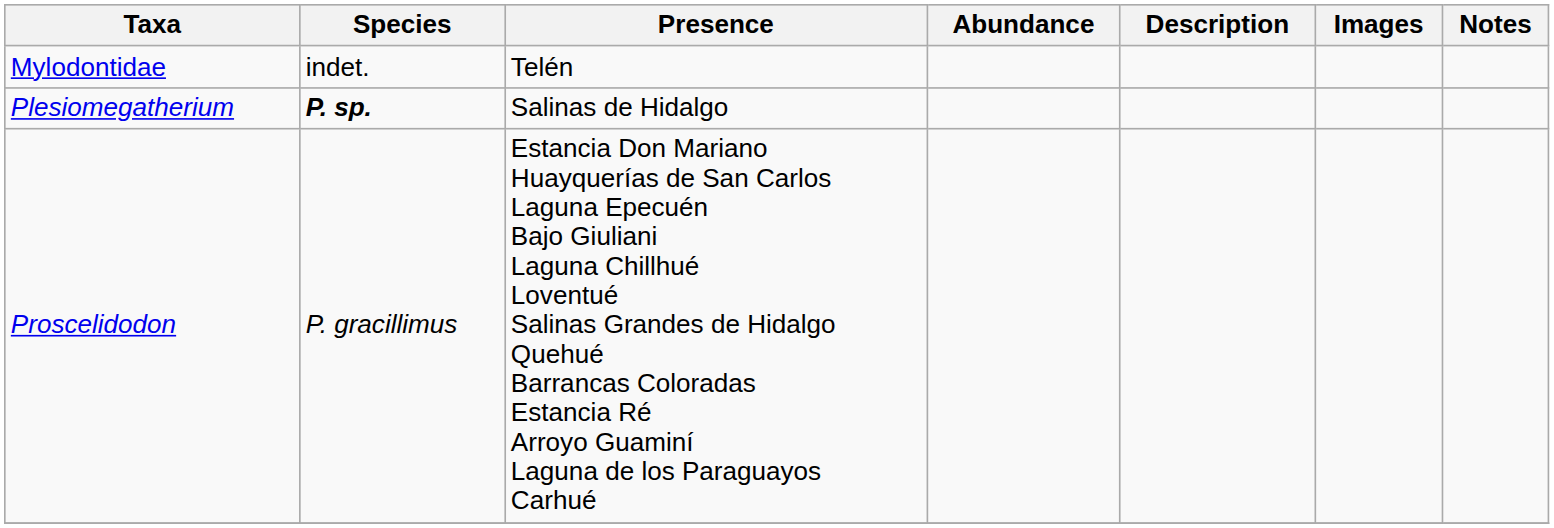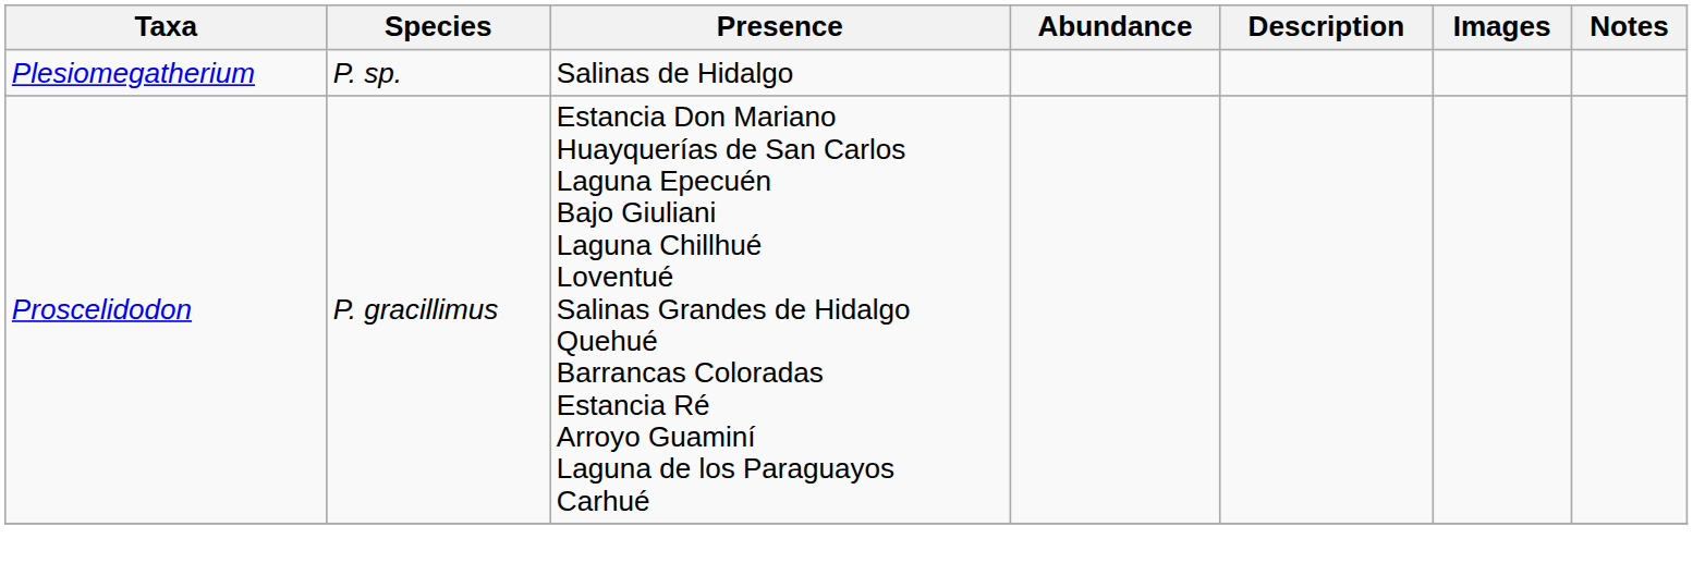 <table class="wikitable sortable" align="center" width="75%">
 <tr>
 <th>Taxa</th>
 <th>Species</th>
 <th>Presence</th>
 <th>Abundance</th>
 <th>Description</th>
 <th>Images</th>
 <th>Notes</th>
 </tr>
 <tr>
-<td><a href='#'>Mylodontidae</a></td>
-<td>indet.</td>
-<td>Telén</td>
-<td></td>
-<td></td>
-<td></td>
-<td align=center></td>
-</tr>
-<tr>
 <td><em><a href='#'>Plesiomegatherium</a></em></td>
-<td><strong><em>P. sp.</em></strong></td>
+<td><em>P. sp.</em></td>
 <td>Salinas de Hidalgo</td>
 <td></td>
 <td></td>
 <td></td>
 <td align=center></td>
 </tr>
 <tr>
 <td><em><a href='#'>Proscelidodon</a></em></td>
 <td><em>P. gracillimus</em></td>
 <td>Estancia Don Mariano<br>Huayquerías de San Carlos<br>Laguna Epecuén<br>Bajo Giuliani<br>Laguna Chillhué<br>Loventué<br>Salinas Grandes de Hidalgo<br>Quehué<br>Barrancas Coloradas<br>Estancia Ré<br>Arroyo Guaminí<br>Laguna de los Paraguayos<br>Carhué</td>
 <td></td>
 <td></td>
 <td></td>
 <td align=center><br></td>
 </tr>
 <tr>
 </tr>
 </table>
